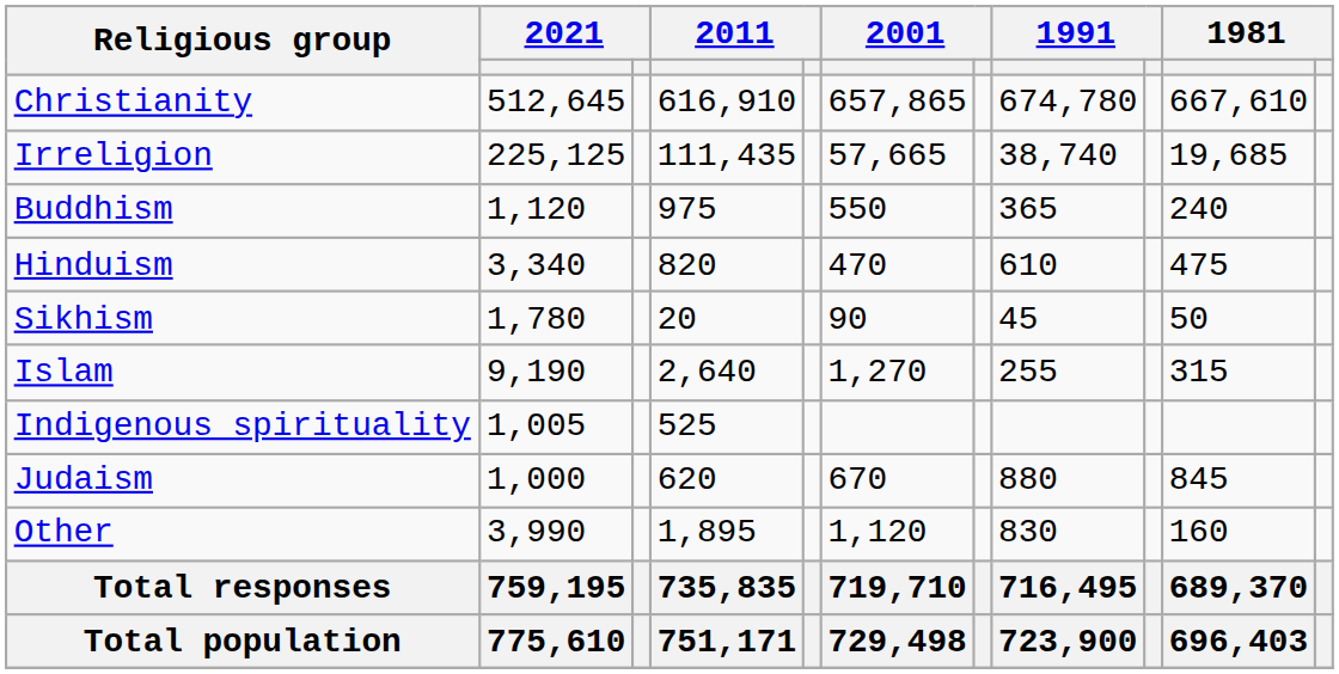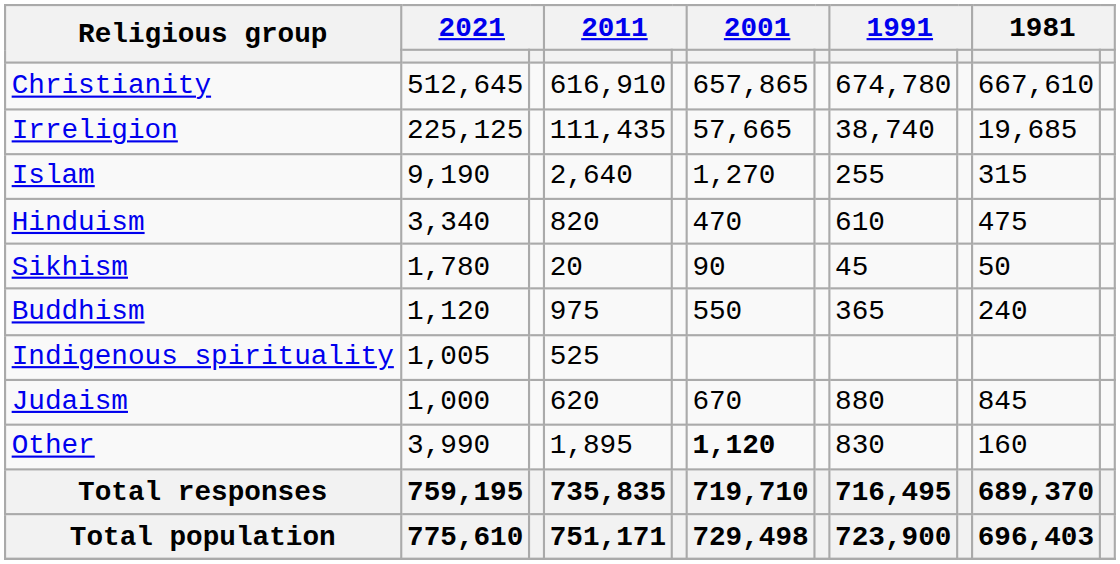 <table class="wikitable collapsible sortable">
 <tr>
 <th rowspan="2">Religious group</th>
 <th colspan="2"><a href='#'>2021</a></th>
 <th colspan="2"><a href='#'>2011</a></th>
 <th colspan="2"><a href='#'>2001</a></th>
 <th colspan="2"><a href='#'>1991</a></th>
 <th colspan="2">1981</th>
 </tr>
 <tr>
 <th><a href='#'></a></th>
 <th></th>
 <th></th>
 <th></th>
 <th></th>
 <th></th>
 <th></th>
 <th></th>
 <th></th>
 <th></th>
 </tr>
 <tr>
 <td><a href='#'>Christianity</a></td>
 <td>512,645</td>
 <td></td>
 <td>616,910</td>
 <td></td>
 <td>657,865</td>
 <td></td>
 <td>674,780</td>
 <td></td>
 <td>667,610</td>
 <td></td>
 </tr>
 <tr>
 <td><a href='#'>Irreligion</a></td>
 <td>225,125</td>
 <td></td>
 <td>111,435</td>
 <td></td>
 <td>57,665</td>
 <td></td>
 <td>38,740</td>
 <td></td>
 <td>19,685</td>
 <td></td>
 </tr>
 <tr>
-<td><a href='#'>Buddhism</a></td>
-<td>1,120</td>
+<td><a href='#'>Islam</a></td>
+<td>9,190</td>
 <td></td>
-<td>975</td>
+<td>2,640</td>
 <td></td>
-<td>550</td>
+<td>1,270</td>
 <td></td>
-<td>365</td>
+<td>255</td>
 <td></td>
-<td>240</td>
+<td>315</td>
 <td></td>
 </tr>
 <tr>
 <td><a href='#'>Hinduism</a></td>
 <td>3,340</td>
 <td></td>
 <td>820</td>
 <td></td>
 <td>470</td>
 <td></td>
 <td>610</td>
 <td></td>
 <td>475</td>
 <td></td>
 </tr>
 <tr>
 <td><a href='#'>Sikhism</a></td>
 <td>1,780</td>
 <td></td>
 <td>20</td>
 <td></td>
 <td>90</td>
 <td></td>
 <td>45</td>
 <td></td>
 <td>50</td>
 <td></td>
 </tr>
 <tr>
-<td><a href='#'>Islam</a></td>
-<td>9,190</td>
+<td><a href='#'>Buddhism</a></td>
+<td>1,120</td>
 <td></td>
-<td>2,640</td>
+<td>975</td>
 <td></td>
-<td>1,270</td>
+<td>550</td>
 <td></td>
-<td>255</td>
+<td>365</td>
 <td></td>
-<td>315</td>
+<td>240</td>
 <td></td>
 </tr>
 <tr>
 <td><a href='#'>Indigenous spirituality</a></td>
 <td>1,005</td>
 <td></td>
 <td>525</td>
 <td></td>
 <td></td>
 <td></td>
 <td></td>
 <td></td>
 <td></td>
 <td></td>
 </tr>
 <tr>
 <td><a href='#'>Judaism</a></td>
 <td>1,000</td>
 <td></td>
 <td>620</td>
 <td></td>
 <td>670</td>
 <td></td>
 <td>880</td>
 <td></td>
 <td>845</td>
 <td></td>
 </tr>
 <tr>
 <td><a href='#'>Other</a></td>
 <td>3,990</td>
 <td></td>
 <td>1,895</td>
 <td></td>
-<td>1,120</td>
+<td><strong>1,120</strong></td>
 <td></td>
 <td>830</td>
 <td></td>
 <td>160</td>
 <td></td>
 </tr>
 <tr>
 <th>Total responses</th>
 <th>759,195</th>
 <th></th>
 <th>735,835</th>
 <th></th>
 <th>719,710</th>
 <th></th>
 <th>716,495</th>
 <th></th>
 <th>689,370</th>
 <th></th>
 </tr>
 <tr class="sortbottom">
 <th>Total population</th>
 <th>775,610</th>
 <th></th>
 <th>751,171</th>
 <th></th>
 <th>729,498</th>
 <th></th>
 <th>723,900</th>
 <th></th>
 <th>696,403</th>
 <th></th>
 </tr>
 <tr class="sortbottom">
 </tr>
 </table>
